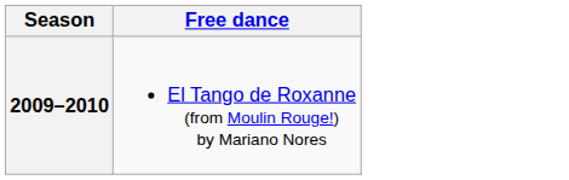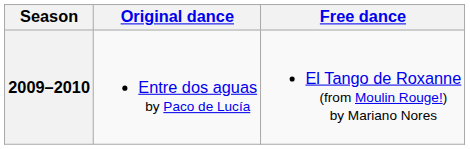 <table class=wikitable style=text-align:center>
 <tr>
 <th>Season</th>
+<th><a href='#'>Original dance</a></th>
 <th><a href='#'>Free dance</a></th>
 </tr>
 <tr>
 <th>2009–2010 <br> </th>
+<td><br><ul><li><a href='#'>Entre dos aguas</a> <br><small> by <a href='#'>Paco de Lucía</a> </small></li></ul></td>
 <td><br><ul><li><a href='#'>El Tango de Roxanne</a> <br><small> (from <a href='#'>Moulin Rouge!</a>) <br> by Mariano Nores </small></li></ul></td>
 </tr>
 </table>
